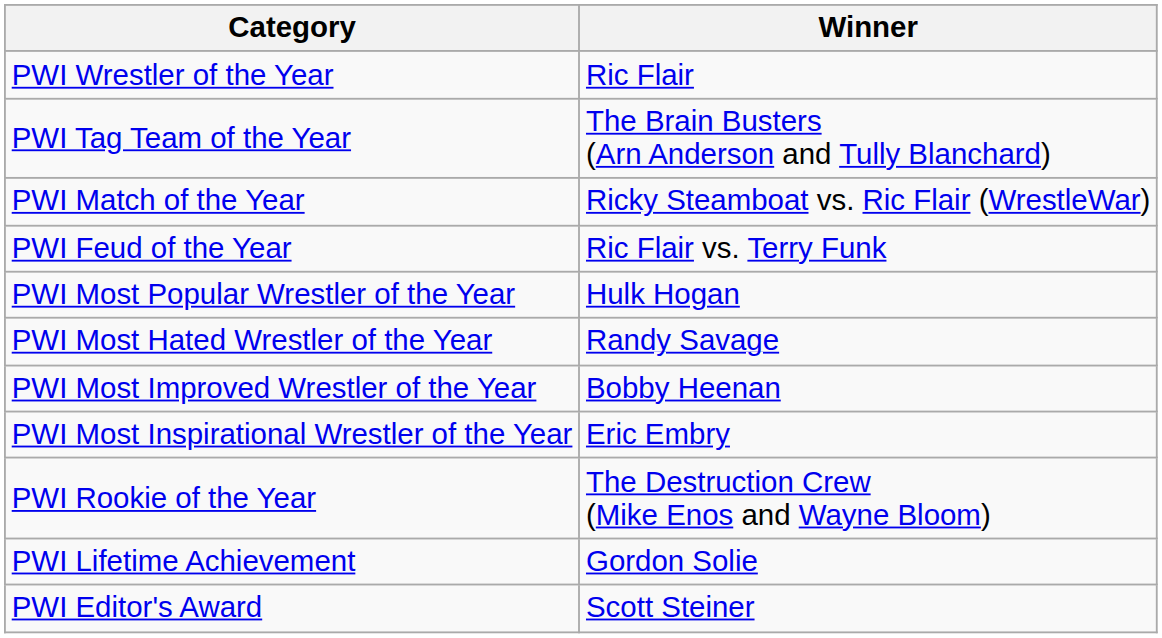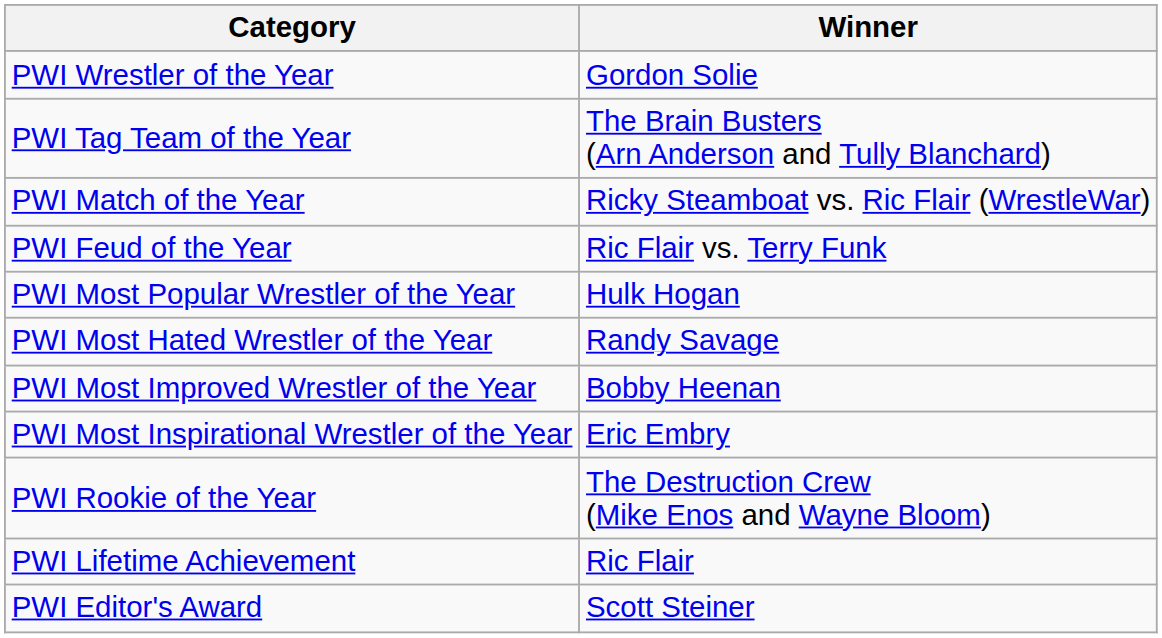 <table class="wikitable">
 <tr>
 <th>Category</th>
 <th>Winner</th>
 </tr>
 <tr>
 <td><a href='#'>PWI Wrestler of the Year</a></td>
-<td><a href='#'>Ric Flair</a></td>
+<td><a href='#'>Gordon Solie</a></td>
 </tr>
 <tr>
 <td><a href='#'>PWI Tag Team of the Year</a></td>
 <td><a href='#'>The Brain Busters</a><br>(<a href='#'>Arn Anderson</a> and <a href='#'>Tully Blanchard</a>)</td>
 </tr>
 <tr>
 <td><a href='#'>PWI Match of the Year</a></td>
 <td><a href='#'>Ricky Steamboat</a> vs. <a href='#'>Ric Flair</a> (<a href='#'>WrestleWar</a>)</td>
 </tr>
 <tr>
 <td><a href='#'>PWI Feud of the Year</a></td>
 <td><a href='#'>Ric Flair</a> vs. <a href='#'>Terry Funk</a></td>
 </tr>
 <tr>
 <td><a href='#'>PWI Most Popular Wrestler of the Year</a></td>
 <td><a href='#'>Hulk Hogan</a></td>
 </tr>
 <tr>
 <td><a href='#'>PWI Most Hated Wrestler of the Year</a></td>
 <td><a href='#'>Randy Savage</a></td>
 </tr>
 <tr>
 <td><a href='#'>PWI Most Improved Wrestler of the Year</a></td>
 <td><a href='#'>Bobby Heenan</a></td>
 </tr>
 <tr>
 <td><a href='#'>PWI Most Inspirational Wrestler of the Year</a></td>
 <td><a href='#'>Eric Embry</a></td>
 </tr>
 <tr>
 <td><a href='#'>PWI Rookie of the Year</a></td>
 <td><a href='#'>The Destruction Crew</a><br>(<a href='#'>Mike Enos</a> and <a href='#'>Wayne Bloom</a>)</td>
 </tr>
 <tr>
 <td><a href='#'>PWI Lifetime Achievement</a></td>
-<td><a href='#'>Gordon Solie</a></td>
+<td><a href='#'>Ric Flair</a></td>
 </tr>
 <tr>
 <td><a href='#'>PWI Editor's Award</a></td>
 <td><a href='#'>Scott Steiner</a></td>
 </tr>
 </table>
